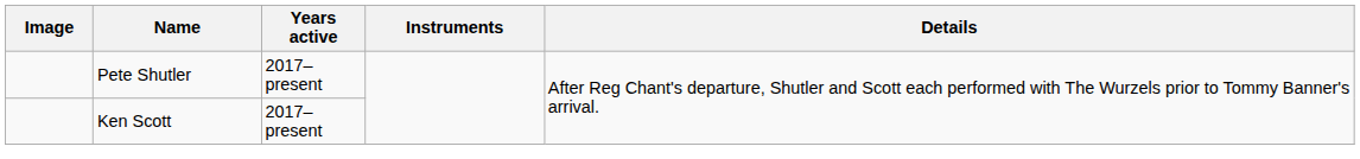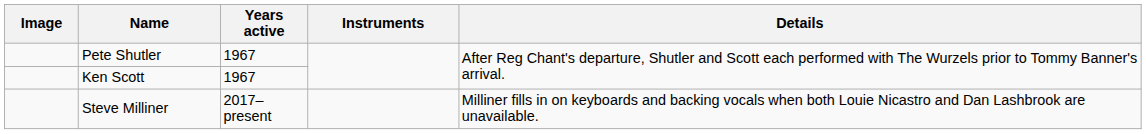 <table class="wikitable" border="1" width=100%>
 <tr>
 <th width="75">Image</th>
 <th width="150">Name</th>
 <th width="90">Years active</th>
 <th width="160">Instruments</th>
 <th>Details</th>
 </tr>
 <tr>
 <td></td>
 <td>Pete Shutler</td>
-<td>2017–present</td>
+<td>1967 </td>
 <td rowspan="2"></td>
 <td rowspan="2">After Reg Chant's departure, Shutler and Scott each performed with The Wurzels prior to Tommy Banner's arrival.</td>
 </tr>
 <tr>
 <td></td>
 <td>Ken Scott</td>
+<td>1967</td>
+</tr>
+<tr>
+<td></td>
+<td>Steve Milliner</td>
 <td>2017–present</td>
+<td></td>
+<td>Milliner fills in on keyboards and backing vocals when both Louie Nicastro and Dan Lashbrook are unavailable.</td>
 </tr>
 </table>
